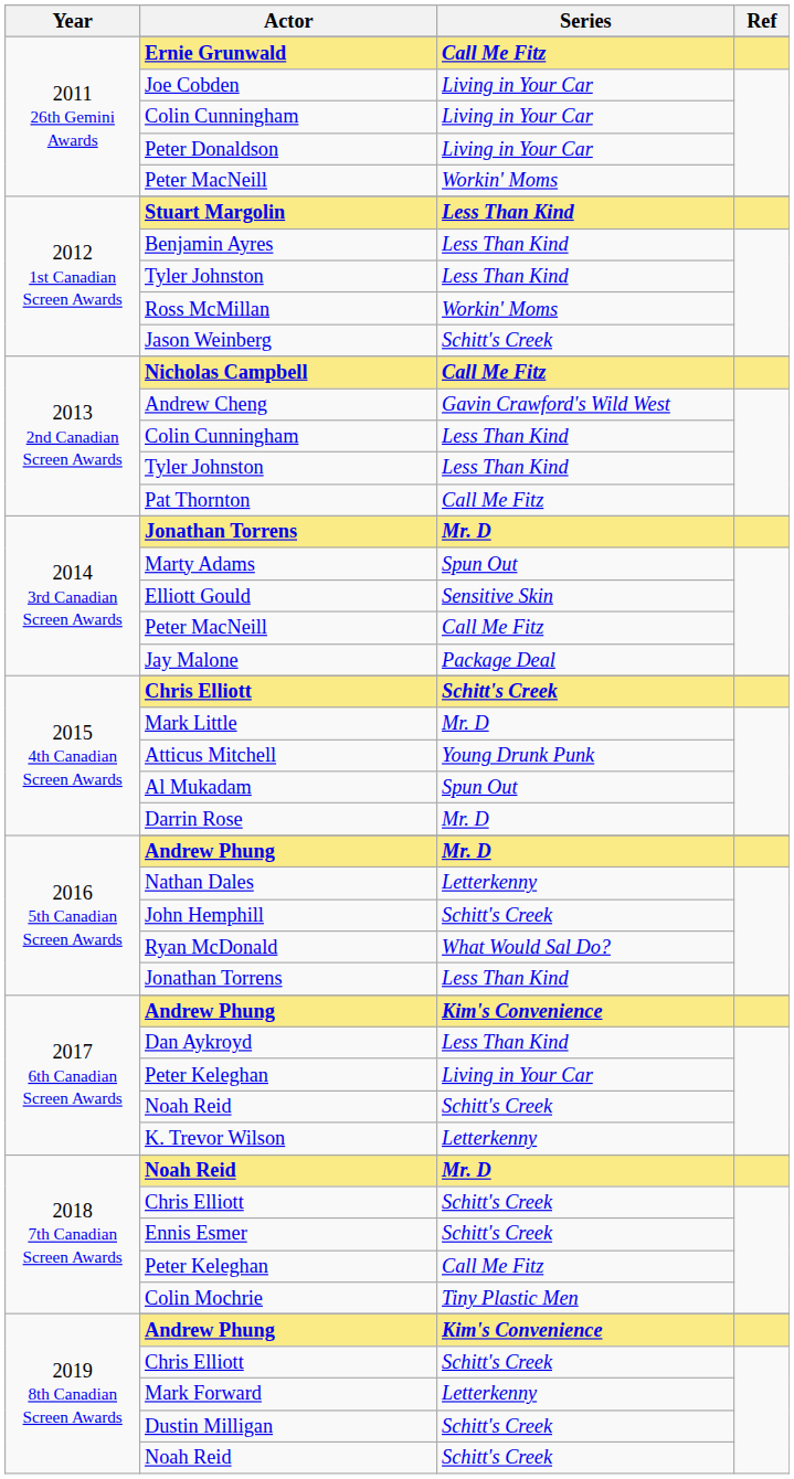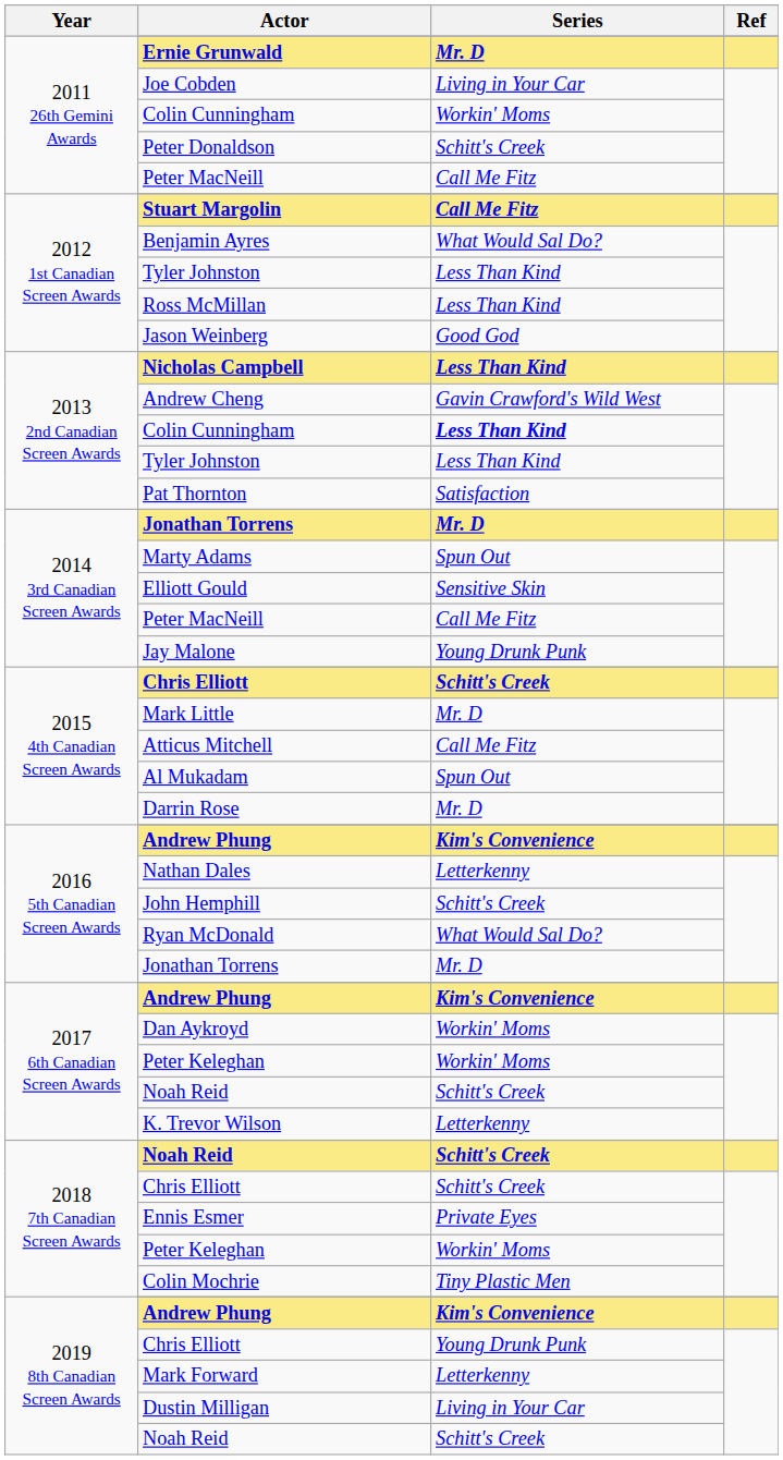 <table class="wikitable" style="width:100%;">
 <tr style="background:#bebebe;">
 <th style="width:8%;">Year</th>
 <th style="width:19%;">Actor</th>
 <th style="width:19%;">Series</th>
 <th style="width:2%;">Ref</th>
 </tr>
 <tr>
 <td rowspan="6" align="center">2011 <br> <small><a href='#'>26th Gemini Awards</a></small></td>
 </tr>
 <tr style="background:#FAEB86;">
 <td><strong><a href='#'>Ernie Grunwald</a></strong></td>
-<td><strong><em><a href='#'>Call Me Fitz</a></em></strong></td>
+<td><strong><em><a href='#'>Mr. D</a></em></strong></td>
 <td></td>
 </tr>
 <tr>
 <td><a href='#'>Joe Cobden</a></td>
 <td><em><a href='#'>Living in Your Car</a></em></td>
 <td rowspan=4></td>
 </tr>
 <tr>
 <td><a href='#'>Colin Cunningham</a></td>
-<td><em><a href='#'>Living in Your Car</a></em></td>
+<td><em><a href='#'>Workin' Moms</a></em></td>
 </tr>
 <tr>
 <td><a href='#'>Peter Donaldson</a></td>
-<td><em><a href='#'>Living in Your Car</a></em></td>
+<td><em><a href='#'>Schitt's Creek</a></em></td>
 </tr>
 <tr>
 <td><a href='#'>Peter MacNeill</a></td>
-<td><em><a href='#'>Workin' Moms</a></em></td>
+<td><em><a href='#'>Call Me Fitz</a></em></td>
 </tr>
 <tr>
 <td rowspan="6" align="center">2012 <br> <small><a href='#'>1st Canadian Screen Awards</a></small></td>
 </tr>
 <tr style="background:#FAEB86;">
 <td><strong><a href='#'>Stuart Margolin</a></strong></td>
-<td><strong><em><a href='#'>Less Than Kind</a></em></strong></td>
+<td><strong><em><a href='#'>Call Me Fitz</a></em></strong></td>
 <td></td>
 </tr>
 <tr>
 <td><a href='#'>Benjamin Ayres</a></td>
-<td><em><a href='#'>Less Than Kind</a></em></td>
+<td><em><a href='#'>What Would Sal Do?</a></em></td>
 <td rowspan=4></td>
 </tr>
 <tr>
 <td><a href='#'>Tyler Johnston</a></td>
 <td><em><a href='#'>Less Than Kind</a></em></td>
 </tr>
 <tr>
 <td><a href='#'>Ross McMillan</a></td>
-<td><em><a href='#'>Workin' Moms</a></em></td>
+<td><em><a href='#'>Less Than Kind</a></em></td>
 </tr>
 <tr>
 <td><a href='#'>Jason Weinberg</a></td>
-<td><em><a href='#'>Schitt's Creek</a></em></td>
+<td><em><a href='#'>Good God</a></em></td>
 </tr>
 <tr>
 <td rowspan="6" align="center">2013 <br> <small><a href='#'>2nd Canadian Screen Awards</a></small></td>
 </tr>
 <tr style="background:#FAEB86;">
 <td><strong><a href='#'>Nicholas Campbell</a></strong></td>
-<td><strong><em><a href='#'>Call Me Fitz</a></em></strong></td>
+<td><strong><em><a href='#'>Less Than Kind</a></em></strong></td>
 <td></td>
 </tr>
 <tr>
 <td><a href='#'>Andrew Cheng</a></td>
 <td><em><a href='#'>Gavin Crawford's Wild West</a></em></td>
 <td rowspan=4></td>
 </tr>
 <tr>
 <td><a href='#'>Colin Cunningham</a></td>
-<td><em><a href='#'>Less Than Kind</a></em></td>
+<td><strong><em><a href='#'>Less Than Kind</a></em></strong></td>
 </tr>
 <tr>
 <td><a href='#'>Tyler Johnston</a></td>
 <td><em><a href='#'>Less Than Kind</a></em></td>
 </tr>
 <tr>
 <td><a href='#'>Pat Thornton</a></td>
-<td><em><a href='#'>Call Me Fitz</a></em></td>
+<td><em><a href='#'>Satisfaction</a></em></td>
 </tr>
 <tr>
 <td rowspan="6" align="center">2014 <br> <small><a href='#'>3rd Canadian Screen Awards</a></small></td>
 </tr>
 <tr style="background:#FAEB86;">
 <td><strong><a href='#'>Jonathan Torrens</a></strong></td>
 <td><strong><em><a href='#'>Mr. D</a></em></strong></td>
 <td></td>
 </tr>
 <tr>
 <td><a href='#'>Marty Adams</a></td>
 <td><em><a href='#'>Spun Out</a></em></td>
 <td rowspan=4></td>
 </tr>
 <tr>
 <td><a href='#'>Elliott Gould</a></td>
 <td><em><a href='#'>Sensitive Skin</a></em></td>
 </tr>
 <tr>
 <td><a href='#'>Peter MacNeill</a></td>
 <td><em><a href='#'>Call Me Fitz</a></em></td>
 </tr>
 <tr>
 <td><a href='#'>Jay Malone</a></td>
-<td><em><a href='#'>Package Deal</a></em></td>
+<td><em><a href='#'>Young Drunk Punk</a></em></td>
 </tr>
 <tr>
 <td rowspan="6" align="center">2015 <br> <small><a href='#'>4th Canadian Screen Awards</a></small></td>
 </tr>
 <tr style="background:#FAEB86;">
 <td><strong><a href='#'>Chris Elliott</a></strong></td>
 <td><strong><em><a href='#'>Schitt's Creek</a></em></strong></td>
 <td></td>
 </tr>
 <tr>
 <td><a href='#'>Mark Little</a></td>
 <td><em><a href='#'>Mr. D</a></em></td>
 <td rowspan=4></td>
 </tr>
 <tr>
 <td><a href='#'>Atticus Mitchell</a></td>
-<td><em><a href='#'>Young Drunk Punk</a></em></td>
+<td><em><a href='#'>Call Me Fitz</a></em></td>
 </tr>
 <tr>
 <td><a href='#'>Al Mukadam</a></td>
 <td><em><a href='#'>Spun Out</a></em></td>
 </tr>
 <tr>
 <td><a href='#'>Darrin Rose</a></td>
 <td><em><a href='#'>Mr. D</a></em></td>
 </tr>
 <tr>
 <td rowspan="6" align="center">2016 <br> <small><a href='#'>5th Canadian Screen Awards</a></small></td>
 </tr>
 <tr style="background:#FAEB86;">
 <td><strong><a href='#'>Andrew Phung</a></strong></td>
-<td><strong><em><a href='#'>Mr. D</a></em></strong></td>
+<td><strong><em><a href='#'>Kim's Convenience</a></em></strong></td>
 <td></td>
 </tr>
 <tr>
 <td><a href='#'>Nathan Dales</a></td>
 <td><em><a href='#'>Letterkenny</a></em></td>
 <td rowspan=4></td>
 </tr>
 <tr>
 <td><a href='#'>John Hemphill</a></td>
 <td><em><a href='#'>Schitt's Creek</a></em></td>
 </tr>
 <tr>
 <td><a href='#'>Ryan McDonald</a></td>
 <td><em><a href='#'>What Would Sal Do?</a></em></td>
 </tr>
 <tr>
 <td><a href='#'>Jonathan Torrens</a></td>
-<td><em><a href='#'>Less Than Kind</a></em></td>
+<td><em><a href='#'>Mr. D</a></em></td>
 </tr>
 <tr>
 <td rowspan="6" align="center">2017 <br> <small><a href='#'>6th Canadian Screen Awards</a></small></td>
 </tr>
 <tr style="background:#FAEB86;">
 <td><strong><a href='#'>Andrew Phung</a></strong></td>
 <td><strong><em><a href='#'>Kim's Convenience</a></em></strong></td>
 <td></td>
 </tr>
 <tr>
 <td><a href='#'>Dan Aykroyd</a></td>
-<td><em><a href='#'>Less Than Kind</a></em></td>
+<td><em><a href='#'>Workin' Moms</a></em></td>
 <td rowspan=4></td>
 </tr>
 <tr>
 <td><a href='#'>Peter Keleghan</a></td>
-<td><em><a href='#'>Living in Your Car</a></em></td>
+<td><em><a href='#'>Workin' Moms</a></em></td>
 </tr>
 <tr>
 <td><a href='#'>Noah Reid</a></td>
 <td><em><a href='#'>Schitt's Creek</a></em></td>
 </tr>
 <tr>
 <td><a href='#'>K. Trevor Wilson</a></td>
 <td><em><a href='#'>Letterkenny</a></em></td>
 </tr>
 <tr>
 <td rowspan="6" align="center">2018 <br> <small><a href='#'>7th Canadian Screen Awards</a></small></td>
 </tr>
 <tr style="background:#FAEB86;">
 <td><strong><a href='#'>Noah Reid</a></strong></td>
-<td><strong><em><a href='#'>Mr. D</a></em></strong></td>
+<td><strong><em><a href='#'>Schitt's Creek</a></em></strong></td>
 <td></td>
 </tr>
 <tr>
 <td><a href='#'>Chris Elliott</a></td>
 <td><em><a href='#'>Schitt's Creek</a></em></td>
 <td rowspan=4></td>
 </tr>
 <tr>
 <td><a href='#'>Ennis Esmer</a></td>
-<td><em><a href='#'>Schitt's Creek</a></em></td>
+<td><em><a href='#'>Private Eyes</a></em></td>
 </tr>
 <tr>
 <td><a href='#'>Peter Keleghan</a></td>
-<td><em><a href='#'>Call Me Fitz</a></em></td>
+<td><em><a href='#'>Workin' Moms</a></em></td>
 </tr>
 <tr>
 <td><a href='#'>Colin Mochrie</a></td>
 <td><em><a href='#'>Tiny Plastic Men</a></em></td>
 </tr>
 <tr>
 <td rowspan="6" align="center">2019 <br> <small><a href='#'>8th Canadian Screen Awards</a></small></td>
 </tr>
 <tr style="background:#FAEB86;">
 <td><strong><a href='#'>Andrew Phung</a></strong></td>
 <td><strong><em><a href='#'>Kim's Convenience</a></em></strong></td>
 <td></td>
 </tr>
 <tr>
 <td><a href='#'>Chris Elliott</a></td>
-<td><em><a href='#'>Schitt's Creek</a></em></td>
+<td><em><a href='#'>Young Drunk Punk</a></em></td>
 <td rowspan=4></td>
 </tr>
 <tr>
 <td><a href='#'>Mark Forward</a></td>
 <td><em><a href='#'>Letterkenny</a></em></td>
 </tr>
 <tr>
 <td><a href='#'>Dustin Milligan</a></td>
-<td><em><a href='#'>Schitt's Creek</a></em></td>
+<td><em><a href='#'>Living in Your Car</a></em></td>
 </tr>
 <tr>
 <td><a href='#'>Noah Reid</a></td>
 <td><em><a href='#'>Schitt's Creek</a></em></td>
 </tr>
 </table>
